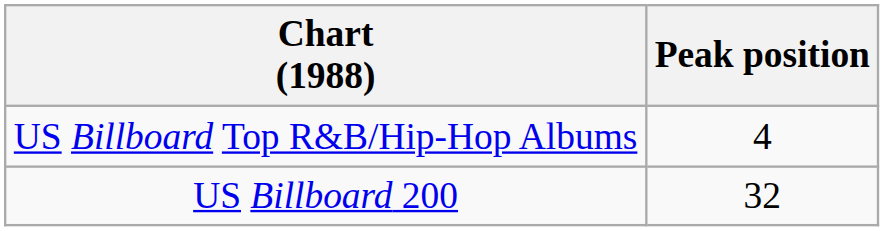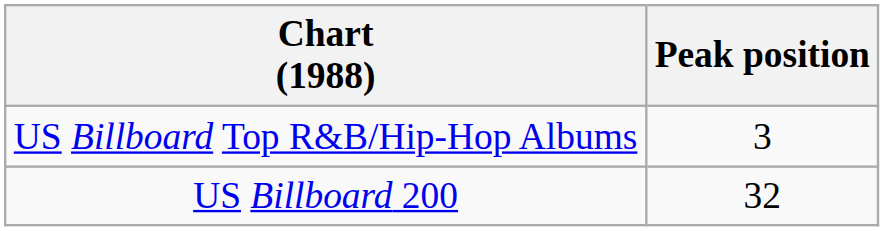 <table class="wikitable sortable" style="text-align:center">
 <tr>
 <th>Chart<br>(1988)</th>
 <th>Peak position</th>
 </tr>
 <tr>
 <td><a href='#'>US</a> <em><a href='#'>Billboard</a></em> <a href='#'>Top R&B/Hip-Hop Albums</a></td>
-<td>4</td>
+<td>3</td>
 </tr>
 <tr>
 <td><a href='#'>US</a> <a href='#'><em>Billboard</em> 200</a></td>
 <td>32</td>
 </tr>
 </table>
